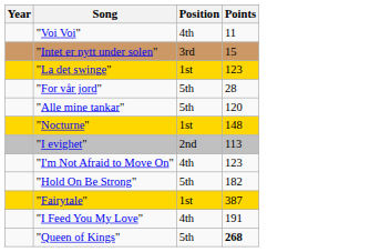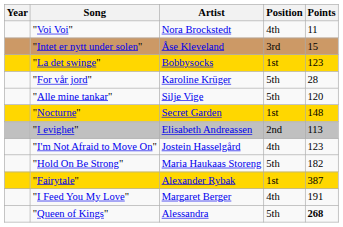 <table class="wikitable sortable">
 <tr>
 <th>Year</th>
 <th>Song</th>
+<th>Artist</th>
 <th>Position</th>
 <th>Points</th>
 </tr>
 <tr>
 <td></td>
 <td>"<a href='#'>Voi Voi</a>"</td>
+<td><a href='#'>Nora Brockstedt</a></td>
 <td>4th</td>
 <td>11</td>
 </tr>
 <tr bgcolor="#CC9966">
 <td></td>
 <td>"<a href='#'>Intet er nytt under solen</a>"</td>
+<td><a href='#'>Åse Kleveland</a></td>
 <td>3rd</td>
 <td>15</td>
 </tr>
 <tr bgcolor="gold">
 <td></td>
 <td>"<a href='#'>La det swinge</a>"</td>
+<td><a href='#'>Bobbysocks</a></td>
 <td>1st</td>
 <td>123</td>
 </tr>
 <tr>
 <td></td>
 <td>"<a href='#'>For vår jord</a>"</td>
+<td><a href='#'>Karoline Krüger</a></td>
 <td>5th</td>
 <td>28</td>
 </tr>
 <tr>
 <td></td>
 <td>"<a href='#'>Alle mine tankar</a>"</td>
+<td><a href='#'>Silje Vige</a></td>
 <td>5th</td>
 <td>120</td>
 </tr>
 <tr bgcolor="gold">
 <td></td>
 <td>"<a href='#'>Nocturne</a>"</td>
+<td><a href='#'>Secret Garden</a></td>
 <td>1st</td>
 <td>148</td>
 </tr>
 <tr bgcolor="silver">
 <td></td>
 <td>"<a href='#'>I evighet</a>"</td>
+<td><a href='#'>Elisabeth Andreassen</a></td>
 <td>2nd</td>
 <td>113</td>
 </tr>
 <tr>
 <td></td>
 <td>"<a href='#'>I'm Not Afraid to Move On</a>"</td>
+<td><a href='#'>Jostein Hasselgård</a></td>
 <td>4th</td>
 <td>123</td>
 </tr>
 <tr>
 <td></td>
 <td>"<a href='#'>Hold On Be Strong</a>"</td>
+<td><a href='#'>Maria Haukaas Storeng</a></td>
 <td>5th</td>
 <td>182</td>
 </tr>
 <tr bgcolor="gold">
 <td></td>
 <td>"<a href='#'>Fairytale</a>"</td>
+<td><a href='#'>Alexander Rybak</a></td>
 <td>1st</td>
 <td>387</td>
 </tr>
 <tr>
 <td></td>
 <td>"<a href='#'>I Feed You My Love</a>"</td>
+<td><a href='#'>Margaret Berger</a></td>
 <td>4th</td>
 <td>191</td>
 </tr>
 <tr>
 <td></td>
 <td>"<a href='#'>Queen of Kings</a>"</td>
+<td><a href='#'>Alessandra</a></td>
 <td>5th</td>
 <td><strong>268</strong></td>
 </tr>
 </table>
